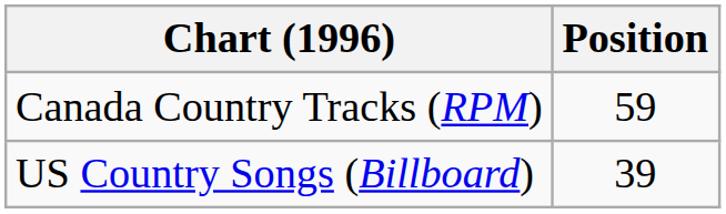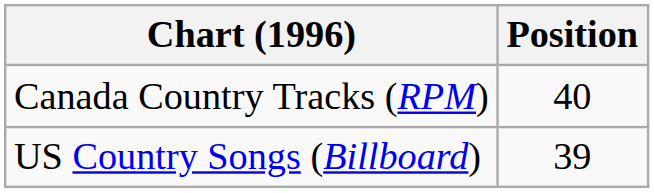 <table class="wikitable sortable">
 <tr>
 <th scope="col">Chart (1996)</th>
 <th scope="col">Position</th>
 </tr>
 <tr>
 <td>Canada Country Tracks (<em><a href='#'>RPM</a></em>)</td>
-<td align="center">59</td>
+<td align="center">40</td>
 </tr>
 <tr>
 <td>US <a href='#'>Country Songs</a> (<em><a href='#'>Billboard</a></em>)</td>
 <td align="center">39</td>
 </tr>
 </table>
